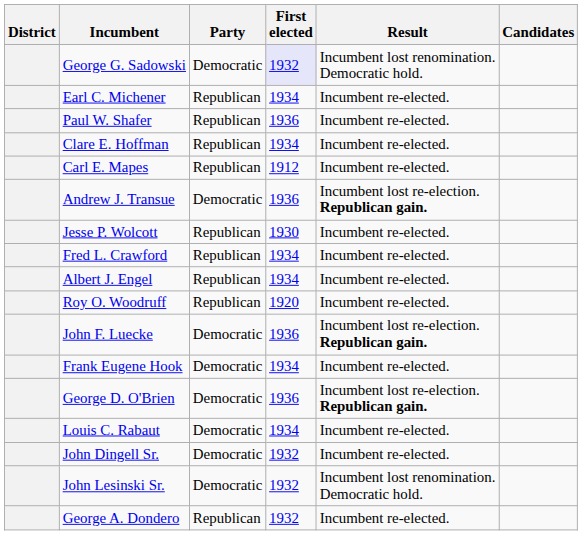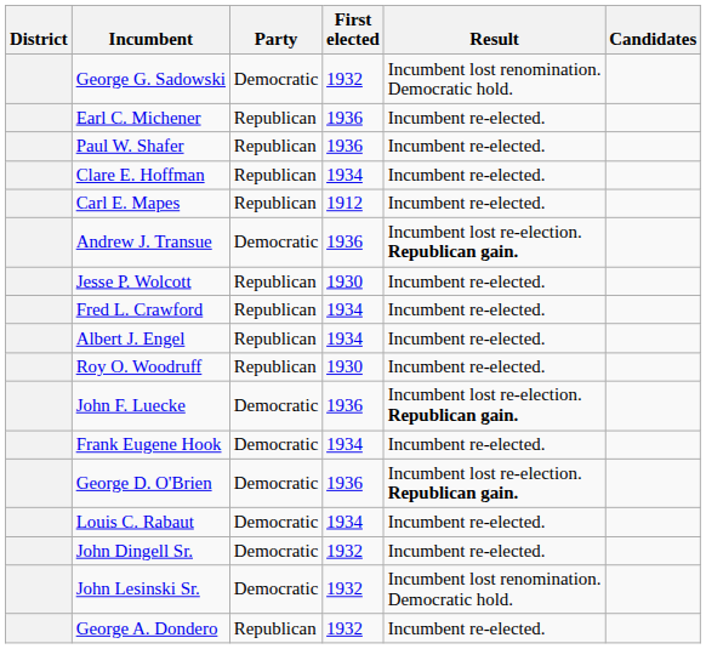 <table class=wikitable>
 <tr valign=bottom>
 <th>District</th>
 <th>Incumbent</th>
 <th>Party</th>
 <th>First<br>elected</th>
 <th>Result</th>
 <th>Candidates</th>
 </tr>
 <tr>
 <th></th>
 <td><a href='#'>George G. Sadowski</a></td>
 <td>Democratic</td>
-<td style="background: lavender;"><a href='#'>1932</a></td>
+<td><a href='#'>1932</a></td>
 <td>Incumbent lost renomination.<br>Democratic hold.</td>
 <td nowrap></td>
 </tr>
 <tr>
 <th></th>
 <td><a href='#'>Earl C. Michener</a></td>
 <td>Republican</td>
-<td><a href='#'>1934</a></td>
+<td><a href='#'>1936</a></td>
 <td>Incumbent re-elected.</td>
 <td nowrap></td>
 </tr>
 <tr>
 <th></th>
 <td><a href='#'>Paul W. Shafer</a></td>
 <td>Republican</td>
 <td><a href='#'>1936</a></td>
 <td>Incumbent re-elected.</td>
 <td nowrap></td>
 </tr>
 <tr>
 <th></th>
 <td><a href='#'>Clare E. Hoffman</a></td>
 <td>Republican</td>
 <td><a href='#'>1934</a></td>
 <td>Incumbent re-elected.</td>
 <td nowrap></td>
 </tr>
 <tr>
 <th></th>
 <td><a href='#'>Carl E. Mapes</a></td>
 <td>Republican</td>
 <td><a href='#'>1912</a></td>
 <td>Incumbent re-elected.</td>
 <td nowrap></td>
 </tr>
 <tr>
 <th></th>
 <td><a href='#'>Andrew J. Transue</a></td>
 <td>Democratic</td>
 <td><a href='#'>1936</a></td>
 <td>Incumbent lost re-election.<br><strong>Republican gain.</strong></td>
 <td nowrap></td>
 </tr>
 <tr>
 <th></th>
 <td><a href='#'>Jesse P. Wolcott</a></td>
 <td>Republican</td>
 <td><a href='#'>1930</a></td>
 <td>Incumbent re-elected.</td>
 <td nowrap></td>
 </tr>
 <tr>
 <th></th>
 <td><a href='#'>Fred L. Crawford</a></td>
 <td>Republican</td>
 <td><a href='#'>1934</a></td>
 <td>Incumbent re-elected.</td>
 <td nowrap></td>
 </tr>
 <tr>
 <th></th>
 <td><a href='#'>Albert J. Engel</a></td>
 <td>Republican</td>
 <td><a href='#'>1934</a></td>
 <td>Incumbent re-elected.</td>
 <td nowrap></td>
 </tr>
 <tr>
 <th></th>
 <td><a href='#'>Roy O. Woodruff</a></td>
 <td>Republican</td>
-<td><a href='#'>1920</a></td>
+<td><a href='#'>1930</a></td>
 <td>Incumbent re-elected.</td>
 <td nowrap></td>
 </tr>
 <tr>
 <th></th>
 <td><a href='#'>John F. Luecke</a></td>
 <td>Democratic</td>
 <td><a href='#'>1936</a></td>
 <td>Incumbent lost re-election.<br><strong>Republican gain.</strong></td>
 <td nowrap></td>
 </tr>
 <tr>
 <th></th>
 <td><a href='#'>Frank Eugene Hook</a></td>
 <td>Democratic</td>
 <td><a href='#'>1934</a></td>
 <td>Incumbent re-elected.</td>
 <td nowrap></td>
 </tr>
 <tr>
 <th></th>
 <td><a href='#'>George D. O'Brien</a></td>
 <td>Democratic</td>
 <td><a href='#'>1936</a></td>
 <td>Incumbent lost re-election.<br><strong>Republican gain.</strong></td>
 <td nowrap></td>
 </tr>
 <tr>
 <th></th>
 <td><a href='#'>Louis C. Rabaut</a></td>
 <td>Democratic</td>
 <td><a href='#'>1934</a></td>
 <td>Incumbent re-elected.</td>
 <td nowrap></td>
 </tr>
 <tr>
 <th></th>
 <td><a href='#'>John Dingell Sr.</a></td>
 <td>Democratic</td>
 <td><a href='#'>1932</a></td>
 <td>Incumbent re-elected.</td>
 <td nowrap></td>
 </tr>
 <tr>
 <th></th>
 <td><a href='#'>John Lesinski Sr.</a></td>
 <td>Democratic</td>
 <td><a href='#'>1932</a></td>
 <td>Incumbent lost renomination.<br>Democratic hold.</td>
 <td nowrap></td>
 </tr>
 <tr>
 <th></th>
 <td><a href='#'>George A. Dondero</a></td>
 <td>Republican</td>
 <td><a href='#'>1932</a></td>
 <td>Incumbent re-elected.</td>
 <td nowrap></td>
 </tr>
 </table>
